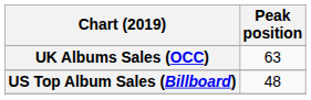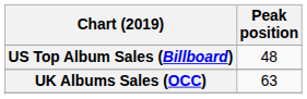 <table class="wikitable sortable plainrowheaders" style="text-align:center">
 <tr>
 <th scope="col">Chart (2019)</th>
 <th scope="col">Peak<br>position</th>
 </tr>
 <tr>
 </tr>
 <tr>
 </tr>
 <tr>
 </tr>
 <tr>
 </tr>
 <tr>
 </tr>
 <tr>
+<th scope="row">US Top Album Sales (<em><a href='#'>Billboard</a></em>)</th>
+<td>48</td>
+</tr>
+<tr>
+</tr>
+<tr>
+</tr>
+<tr>
 <th scope="row">UK Albums Sales (<a href='#'>OCC</a>)</th>
 <td>63</td>
 </tr>
 <tr>
 </tr>
 <tr>
 </tr>
-<tr>
-<th scope="row">US Top Album Sales (<em><a href='#'>Billboard</a></em>)</th>
-<td>48</td>
-</tr>
-<tr>
-</tr>
-<tr>
-</tr>
 </table>
